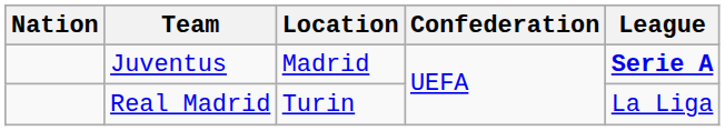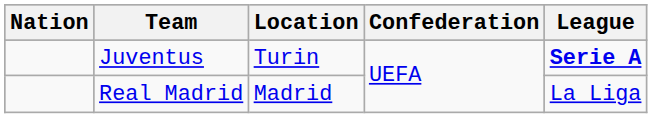 <table class="wikitable sortable">
 <tr>
 <th>Nation</th>
 <th>Team</th>
 <th>Location</th>
 <th>Confederation</th>
 <th>League</th>
 </tr>
 <tr>
 <td></td>
 <td><a href='#'>Juventus</a></td>
-<td><a href='#'>Madrid</a></td>
+<td><a href='#'>Turin</a></td>
 <td rowspan="2"><a href='#'>UEFA</a></td>
 <td><strong><a href='#'>Serie A</a></strong></td>
 </tr>
 <tr>
 <td></td>
 <td><a href='#'>Real Madrid</a></td>
-<td><a href='#'>Turin</a></td>
+<td><a href='#'>Madrid</a></td>
 <td><a href='#'>La Liga</a></td>
 </tr>
 </table>
